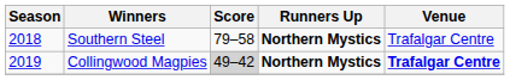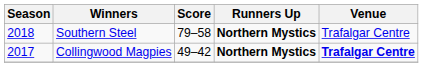 <table class="wikitable collapsible">
 <tr>
 <th>Season</th>
 <th>Winners</th>
 <th>Score</th>
 <th>Runners Up</th>
 <th>Venue</th>
 </tr>
 <tr>
 <td><a href='#'>2018</a></td>
 <td><a href='#'>Southern Steel</a></td>
 <td>79–58</td>
 <td><strong>Northern Mystics</strong></td>
 <td><a href='#'>Trafalgar Centre</a></td>
 </tr>
 <tr>
-<td><a href='#'>2019</a></td>
+<td><a href='#'>2017</a></td>
 <td><a href='#'>Collingwood Magpies</a></td>
-<td style="background: lightgrey;">49–42</td>
+<td>49–42</td>
 <td><strong>Northern Mystics</strong></td>
 <td><strong><a href='#'>Trafalgar Centre</a></strong></td>
 </tr>
 <tr>
 </tr>
 </table>
